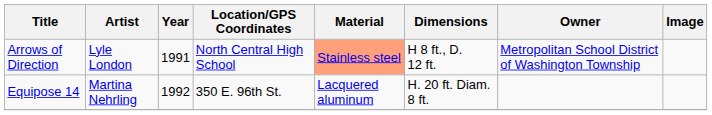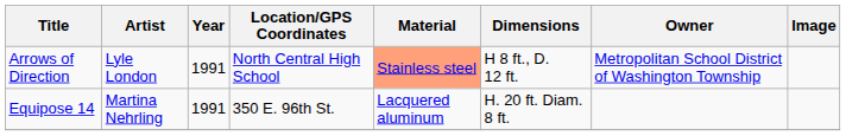 <table class="wikitable sortable">
 <tr>
 <th>Title</th>
 <th>Artist</th>
 <th>Year</th>
 <th>Location/GPS Coordinates</th>
 <th>Material</th>
 <th>Dimensions</th>
 <th>Owner</th>
 <th>Image</th>
 </tr>
 <tr>
 <td><a href='#'>Arrows of Direction</a></td>
 <td><a href='#'>Lyle London</a></td>
 <td>1991</td>
 <td><a href='#'>North Central High School</a> </td>
 <td style="background: lightsalmon;"><a href='#'>Stainless steel</a></td>
 <td>H 8 ft., D. 12 ft.</td>
 <td><a href='#'>Metropolitan School District of Washington Township</a></td>
 <td></td>
 </tr>
 <tr>
 <td><a href='#'>Equipose 14</a></td>
 <td><a href='#'>Martina Nehrling</a></td>
-<td>1992</td>
+<td>1991</td>
 <td>350 E. 96th St.</td>
 <td><a href='#'>Lacquered aluminum</a></td>
 <td>H. 20 ft. Diam. 8 ft.</td>
 <td></td>
 <td></td>
 </tr>
 <tr>
 </tr>
 </table>
